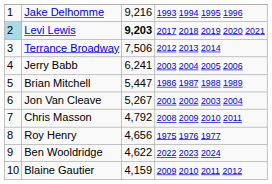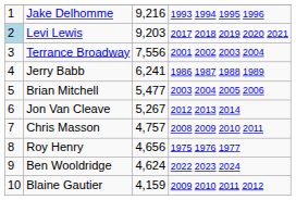 <table class="wikitable">
 <tr>
 </tr>
 <tr>
 <td>1</td>
 <td><a href='#'>Jake Delhomme</a></td>
 <td>9,216</td>
 <td style="font-size:80%;"><a href='#'>1993</a> <a href='#'>1994</a> <a href='#'>1995</a> <a href='#'>1996</a></td>
 </tr>
 <tr>
 <td style="background: lightblue;">2</td>
 <td><a href='#'>Levi Lewis</a></td>
-<td><strong>9,203</strong></td>
+<td>9,203</td>
 <td style="font-size:80%;"><a href='#'>2017</a> <a href='#'>2018</a> <a href='#'>2019</a> <a href='#'>2020</a> <a href='#'>2021</a></td>
 </tr>
 <tr>
 <td>3</td>
 <td><a href='#'>Terrance Broadway</a></td>
-<td>7,506</td>
-<td style="font-size:80%;"><a href='#'>2012</a> <a href='#'>2013</a> <a href='#'>2014</a></td>
+<td>7,556</td>
+<td style="font-size:80%;"><a href='#'>2001</a> <a href='#'>2002</a> <a href='#'>2003</a> <a href='#'>2004</a></td>
 </tr>
 <tr>
 <td>4</td>
 <td>Jerry Babb</td>
 <td>6,241</td>
-<td style="font-size:80%;"><a href='#'>2003</a> <a href='#'>2004</a> <a href='#'>2005</a> <a href='#'>2006</a></td>
+<td style="font-size:80%;"><a href='#'>1986</a> <a href='#'>1987</a> <a href='#'>1988</a> <a href='#'>1989</a></td>
 </tr>
 <tr>
 <td>5</td>
 <td>Brian Mitchell</td>
-<td>5,447</td>
-<td style="font-size:80%;"><a href='#'>1986</a> <a href='#'>1987</a> <a href='#'>1988</a> <a href='#'>1989</a></td>
+<td>5,477</td>
+<td style="font-size:80%;"><a href='#'>2003</a> <a href='#'>2004</a> <a href='#'>2005</a> <a href='#'>2006</a></td>
 </tr>
 <tr>
 <td>6</td>
 <td>Jon Van Cleave</td>
 <td>5,267</td>
-<td style="font-size:80%;"><a href='#'>2001</a> <a href='#'>2002</a> <a href='#'>2003</a> <a href='#'>2004</a></td>
+<td style="font-size:80%;"><a href='#'>2012</a> <a href='#'>2013</a> <a href='#'>2014</a></td>
 </tr>
 <tr>
 <td>7</td>
 <td>Chris Masson</td>
-<td>4,792</td>
+<td>4,757</td>
 <td style="font-size:80%;"><a href='#'>2008</a> <a href='#'>2009</a> <a href='#'>2010</a> <a href='#'>2011</a></td>
 </tr>
 <tr>
 <td>8</td>
 <td>Roy Henry</td>
 <td>4,656</td>
 <td style="font-size:80%;"><a href='#'>1975</a> <a href='#'>1976</a> <a href='#'>1977</a></td>
 </tr>
 <tr>
 <td>9</td>
 <td>Ben Wooldridge</td>
-<td>4,622</td>
+<td>4,624</td>
 <td style="font-size:80%;"><a href='#'>2022</a> <a href='#'>2023</a> <a href='#'>2024</a></td>
 </tr>
 <tr>
 <td>10</td>
 <td>Blaine Gautier</td>
 <td>4,159</td>
 <td style="font-size:80%;"><a href='#'>2009</a> <a href='#'>2010</a> <a href='#'>2011</a> <a href='#'>2012</a></td>
 </tr>
 </table>
